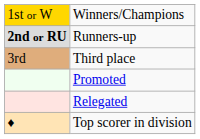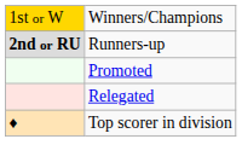 <table class="wikitable" text-align:center">
 <tr>
 <td bgcolor=gold>1st <small>or</small> W</td>
 <td>Winners/Champions</td>
 </tr>
 <tr>
 <td bgcolor=#DCDCDC><strong>2nd <small>or</small> RU</strong></td>
 <td>Runners-up</td>
-</tr>
-<tr>
-<td bgcolor=#DFAD7C>3rd</td>
-<td>Third place</td>
 </tr>
 <tr>
 <td bgcolor=#F0FFF0></td>
 <td><a href='#'>Promoted</a></td>
 </tr>
 <tr>
 <td bgcolor=#FFE4E1></td>
 <td><a href='#'>Relegated</a></td>
 </tr>
 <tr>
 <td bgcolor=#FFE4B5>♦</td>
 <td>Top scorer in division</td>
 </tr>
 </table>
